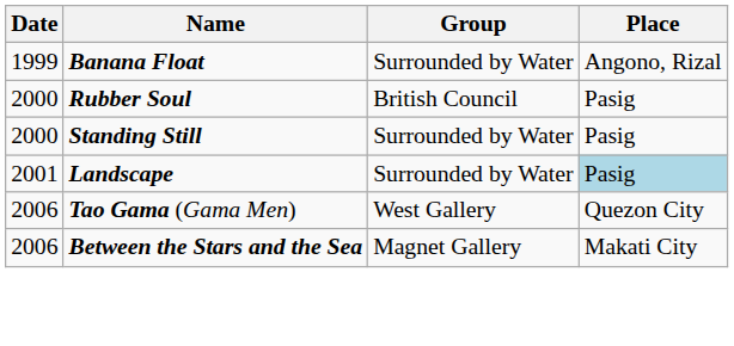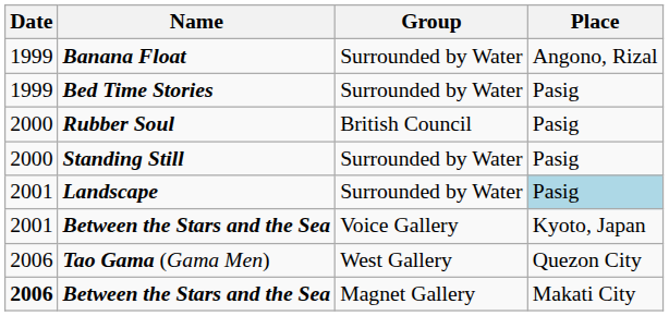 <table class="wikitable sortable">
 <tr>
 <th>Date</th>
 <th>Name</th>
 <th>Group</th>
 <th>Place</th>
 </tr>
 <tr>
 <td>1999</td>
 <td><strong><em>Banana Float</em></strong></td>
 <td>Surrounded by Water</td>
 <td>Angono, Rizal</td>
+</tr>
+<tr>
+<td>1999</td>
+<td><strong><em>Bed Time Stories</em></strong></td>
+<td>Surrounded by Water</td>
+<td>Pasig</td>
 </tr>
 <tr>
 <td>2000</td>
 <td><strong><em>Rubber Soul</em></strong></td>
 <td>British Council</td>
 <td>Pasig</td>
 </tr>
 <tr>
 <td>2000</td>
 <td><strong><em>Standing Still</em></strong></td>
 <td>Surrounded by Water</td>
 <td>Pasig</td>
 </tr>
 <tr>
 <td>2001</td>
 <td><strong><em>Landscape</em></strong></td>
 <td>Surrounded by Water</td>
 <td style="background: lightblue;">Pasig</td>
 </tr>
 <tr>
+<td>2001</td>
+<td><strong><em>Between the Stars and the Sea</em></strong></td>
+<td>Voice Gallery</td>
+<td>Kyoto, Japan</td>
+</tr>
+<tr>
 <td>2006</td>
 <td><strong><em>Tao Gama</em></strong> (<em>Gama Men</em>)</td>
 <td>West Gallery</td>
 <td>Quezon City</td>
 </tr>
 <tr>
-<td>2006</td>
+<td><strong>2006</strong></td>
 <td><strong><em>Between the Stars and the Sea</em></strong></td>
 <td>Magnet Gallery</td>
 <td>Makati City</td>
 </tr>
 </table>
